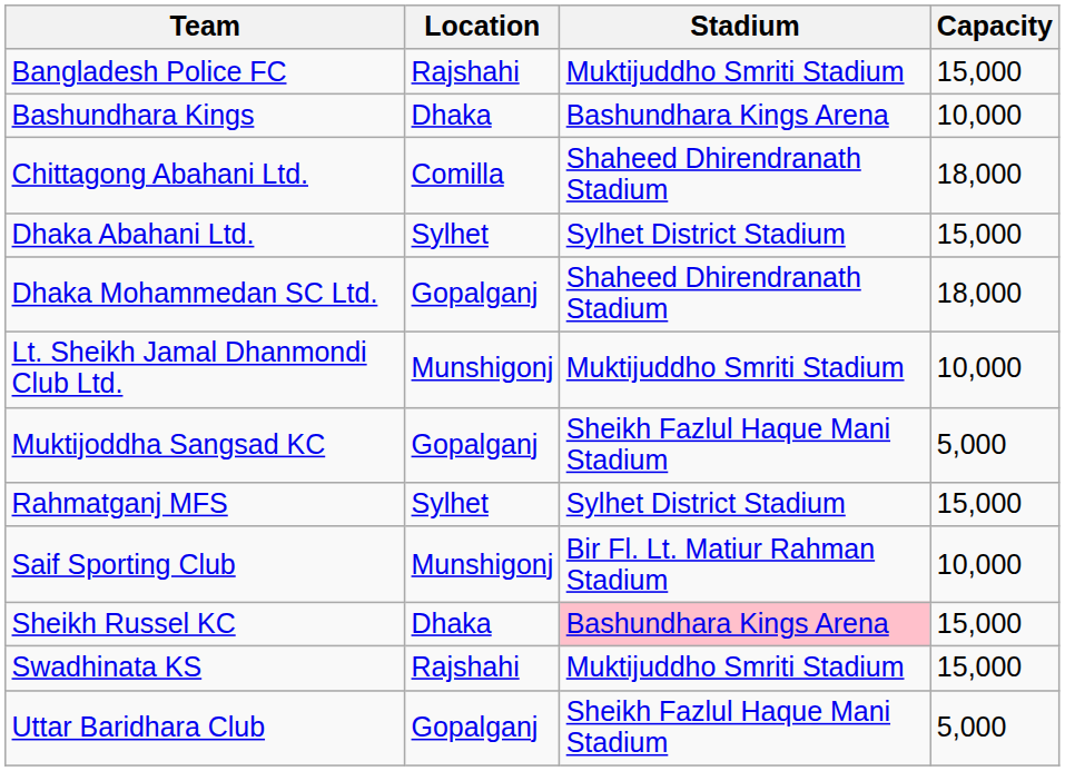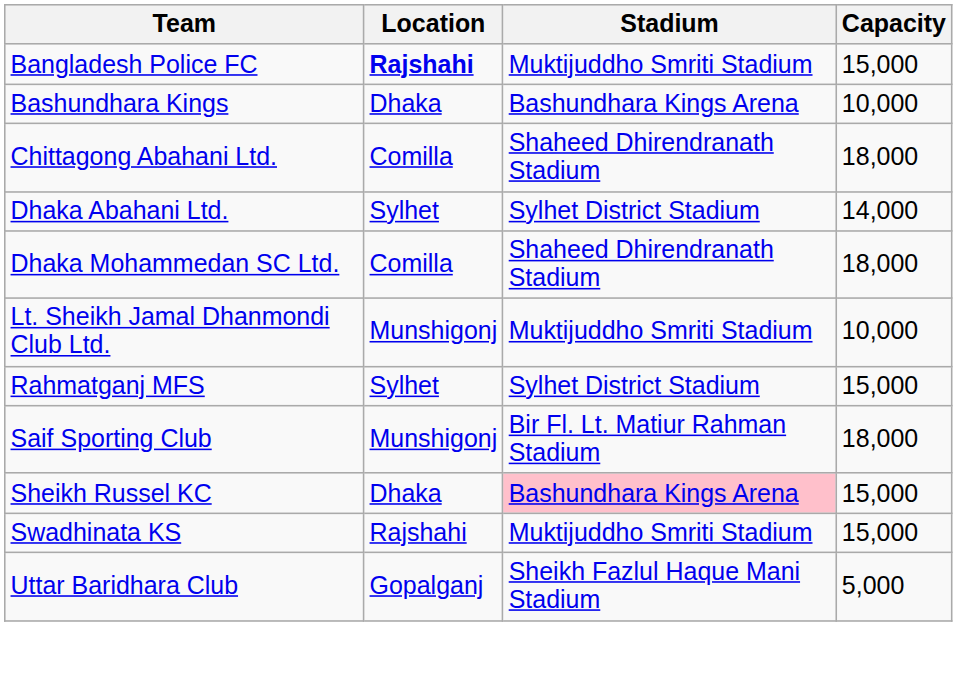 <table class="wikitable sortable">
 <tr>
 <th>Team</th>
 <th>Location</th>
 <th>Stadium</th>
 <th>Capacity</th>
 </tr>
 <tr>
 <td><a href='#'>Bangladesh Police FC</a></td>
-<td><a href='#'>Rajshahi</a></td>
+<td><strong><a href='#'>Rajshahi</a></strong></td>
 <td><a href='#'>Muktijuddho Smriti Stadium</a></td>
 <td>15,000</td>
 </tr>
 <tr>
 <td><a href='#'>Bashundhara Kings</a></td>
 <td><a href='#'>Dhaka</a></td>
 <td><a href='#'>Bashundhara Kings Arena</a></td>
 <td>10,000</td>
 </tr>
 <tr>
 <td><a href='#'>Chittagong Abahani Ltd.</a></td>
 <td><a href='#'>Comilla</a></td>
 <td><a href='#'>Shaheed Dhirendranath Stadium</a></td>
 <td>18,000</td>
 </tr>
 <tr>
 <td><a href='#'>Dhaka Abahani Ltd.</a></td>
 <td><a href='#'>Sylhet</a></td>
 <td><a href='#'>Sylhet District Stadium</a></td>
-<td>15,000</td>
+<td>14,000</td>
 </tr>
 <tr>
 <td><a href='#'>Dhaka Mohammedan SC Ltd.</a></td>
-<td><a href='#'>Gopalganj</a></td>
+<td><a href='#'>Comilla</a></td>
 <td><a href='#'>Shaheed Dhirendranath Stadium</a></td>
 <td>18,000</td>
 </tr>
 <tr>
 <td><a href='#'>Lt. Sheikh Jamal Dhanmondi Club Ltd.</a></td>
 <td><a href='#'>Munshigonj</a></td>
 <td><a href='#'>Muktijuddho Smriti Stadium</a></td>
 <td>10,000</td>
-</tr>
-<tr>
-<td><a href='#'>Muktijoddha Sangsad KC</a></td>
-<td><a href='#'>Gopalganj</a></td>
-<td><a href='#'>Sheikh Fazlul Haque Mani Stadium</a></td>
-<td>5,000</td>
 </tr>
 <tr>
 <td><a href='#'>Rahmatganj MFS</a></td>
 <td><a href='#'>Sylhet</a></td>
 <td><a href='#'>Sylhet District Stadium</a></td>
 <td>15,000</td>
 </tr>
 <tr>
 <td><a href='#'>Saif Sporting Club</a></td>
 <td><a href='#'>Munshigonj</a></td>
 <td><a href='#'>Bir Fl. Lt. Matiur Rahman Stadium</a></td>
-<td>10,000</td>
+<td>18,000</td>
 </tr>
 <tr>
 <td><a href='#'>Sheikh Russel KC</a></td>
 <td><a href='#'>Dhaka</a></td>
 <td style="background: pink;"><a href='#'>Bashundhara Kings Arena</a></td>
 <td>15,000</td>
 </tr>
 <tr>
 <td><a href='#'>Swadhinata KS</a></td>
 <td><a href='#'>Rajshahi</a></td>
 <td><a href='#'>Muktijuddho Smriti Stadium</a></td>
 <td>15,000</td>
 </tr>
 <tr>
 <td><a href='#'>Uttar Baridhara Club</a></td>
 <td><a href='#'>Gopalganj</a></td>
 <td><a href='#'>Sheikh Fazlul Haque Mani Stadium</a></td>
 <td>5,000</td>
 </tr>
 </table>
